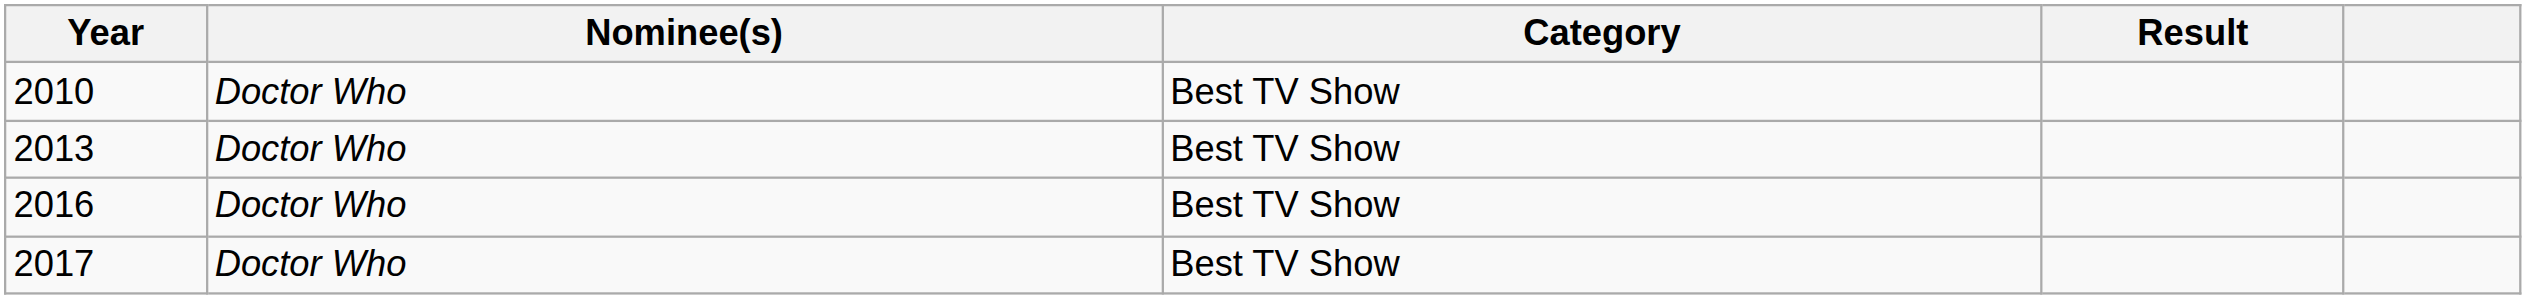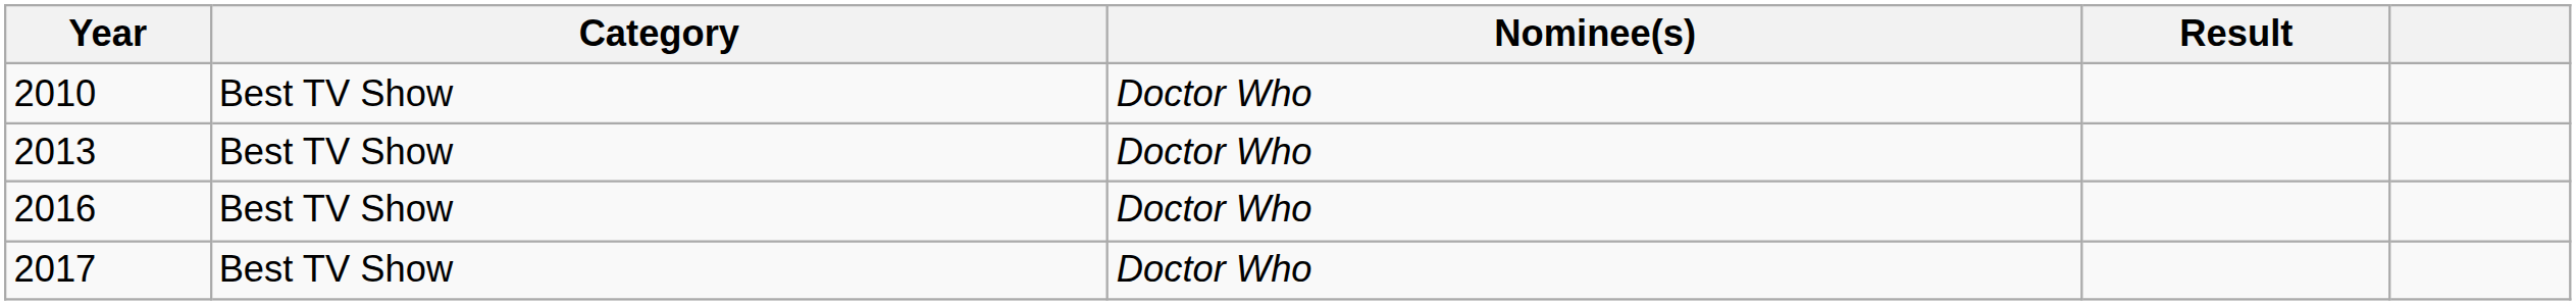 <table class="wikitable" style="width:70%">
 <tr>
 <th style="width:8%">Year</th>
+<th style="width:35%">Category</th>
 <th style="width:38%">Nominee(s)</th>
-<th style="width:35%">Category</th>
 <th style="width:12%">Result</th>
 <th style="width:7%"></th>
 </tr>
 <tr>
 <td>2010</td>
+<td>Best TV Show</td>
 <td><em>Doctor Who</em></td>
-<td>Best TV Show</td>
 <td></td>
 <td></td>
 </tr>
 <tr>
 <td>2013</td>
+<td>Best TV Show</td>
 <td><em>Doctor Who</em></td>
-<td>Best TV Show</td>
 <td></td>
 <td></td>
 </tr>
 <tr>
 <td>2016</td>
+<td>Best TV Show</td>
 <td><em>Doctor Who</em></td>
-<td>Best TV Show</td>
 <td></td>
 <td></td>
 </tr>
 <tr>
 <td>2017</td>
+<td>Best TV Show</td>
 <td><em>Doctor Who</em></td>
-<td>Best TV Show</td>
 <td></td>
 <td></td>
 </tr>
 </table>
